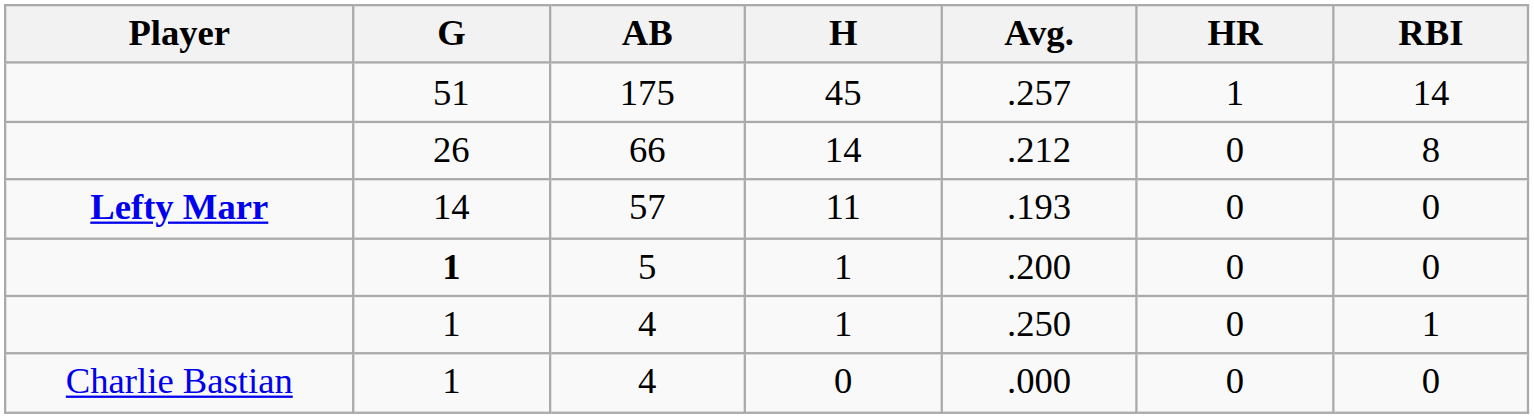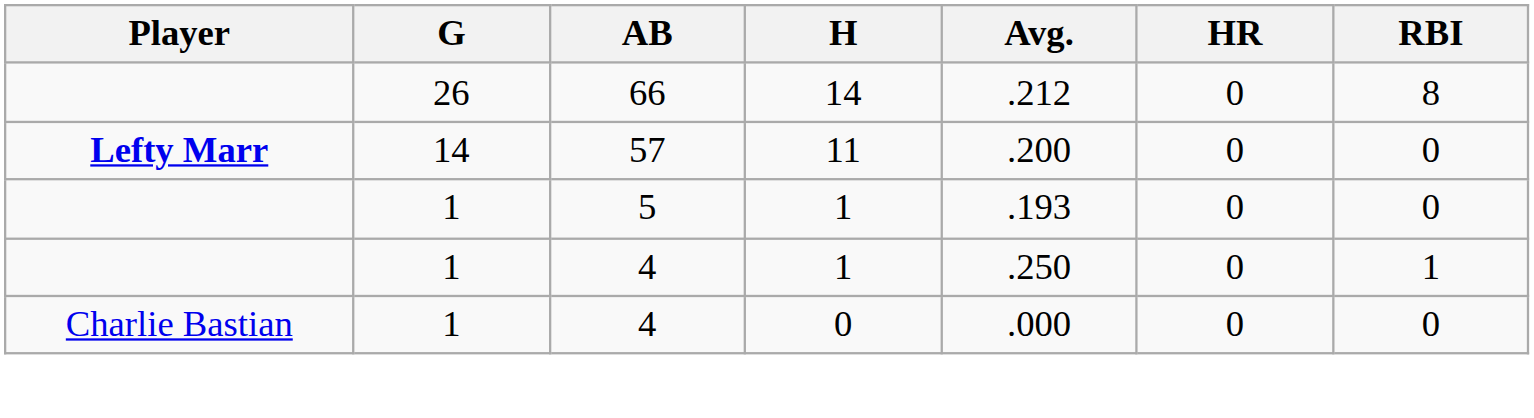 <table class="wikitable sortable">
 <tr>
 <th bgcolor="#DDDDFF" width="16%">Player</th>
 <th bgcolor="#DDDDFF" width="9%">G</th>
 <th bgcolor="#DDDDFF" width="9%">AB</th>
 <th bgcolor="#DDDDFF" width="9%">H</th>
 <th bgcolor="#DDDDFF" width="9%">Avg.</th>
 <th bgcolor="#DDDDFF" width="9%">HR</th>
 <th bgcolor="#DDDDFF" width="9%">RBI</th>
-</tr>
-<tr align="center">
-<td></td>
-<td>51</td>
-<td>175</td>
-<td>45</td>
-<td>.257</td>
-<td>1</td>
-<td>14</td>
 </tr>
 <tr align="center">
 <td></td>
 <td>26</td>
 <td>66</td>
 <td>14</td>
 <td>.212</td>
 <td>0</td>
 <td>8</td>
 </tr>
 <tr align="center">
 <td><strong><a href='#'>Lefty Marr</a></strong></td>
 <td>14</td>
 <td>57</td>
 <td>11</td>
-<td>.193</td>
+<td>.200</td>
 <td>0</td>
 <td>0</td>
 </tr>
 <tr align=center>
 <td></td>
-<td><strong>1</strong></td>
+<td>1</td>
 <td>5</td>
 <td>1</td>
-<td>.200</td>
+<td>.193</td>
 <td>0</td>
 <td>0</td>
 </tr>
 <tr align="center">
 <td></td>
 <td>1</td>
 <td>4</td>
 <td>1</td>
 <td>.250</td>
 <td>0</td>
 <td>1</td>
 </tr>
 <tr align=center>
 <td><a href='#'>Charlie Bastian</a></td>
 <td>1</td>
 <td>4</td>
 <td>0</td>
 <td>.000</td>
 <td>0</td>
 <td>0</td>
 </tr>
 </table>
